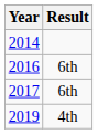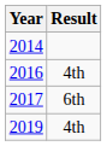 <table class="wikitable" style="text-align:center">
 <tr>
 <th>Year</th>
 <th>Result</th>
 </tr>
 <tr>
 <td><a href='#'>2014</a></td>
 <td></td>
 </tr>
 <tr>
 <td><a href='#'>2016</a></td>
-<td>6th</td>
+<td>4th</td>
 </tr>
 <tr>
 <td><a href='#'>2017</a></td>
 <td>6th</td>
 </tr>
 <tr>
 <td><a href='#'>2019</a></td>
 <td>4th</td>
 </tr>
 </table>
